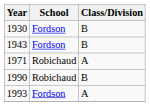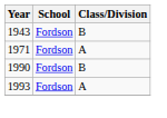 <table class="wikitable">
 <tr>
 <th>Year</th>
 <th>School</th>
 <th>Class/Division</th>
-</tr>
-<tr>
-<td>1930</td>
-<td><a href='#'>Fordson</a></td>
-<td>B</td>
 </tr>
 <tr>
 <td>1943</td>
 <td><a href='#'>Fordson</a></td>
 <td>B</td>
 </tr>
 <tr>
 <td>1971</td>
-<td>Robichaud</td>
+<td><a href='#'>Fordson</a></td>
 <td>A</td>
 </tr>
 <tr>
 <td>1990</td>
-<td>Robichaud</td>
+<td><a href='#'>Fordson</a></td>
 <td>B</td>
 </tr>
 <tr>
 <td>1993</td>
 <td><a href='#'>Fordson</a></td>
 <td>A</td>
 </tr>
 <tr>
 </tr>
 </table>
